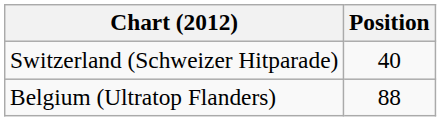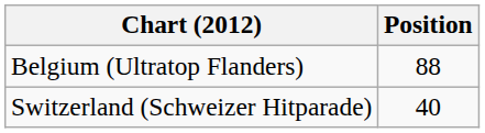 <table class="wikitable sortable">
 <tr>
 <th>Chart (2012)</th>
 <th>Position</th>
 </tr>
 <tr>
+<td>Belgium (Ultratop Flanders)</td>
+<td style="text-align:center;">88</td>
+</tr>
+<tr>
 <td>Switzerland (Schweizer Hitparade)</td>
 <td style="text-align:center;">40</td>
 </tr>
-<tr>
-<td>Belgium (Ultratop Flanders)</td>
-<td style="text-align:center;">88</td>
-</tr>
 </table>
